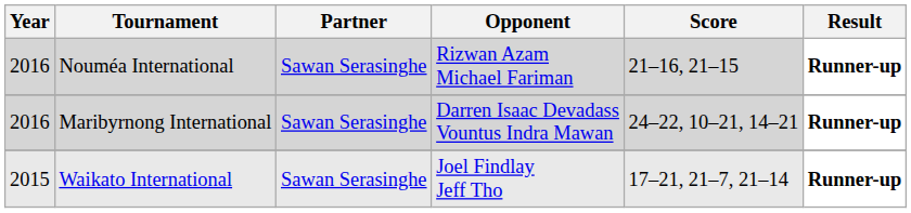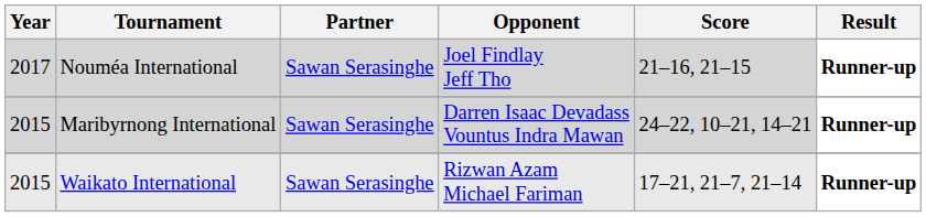 <table class="sortable wikitable" style="font-size: 90%;">
 <tr>
 <th>Year</th>
 <th>Tournament</th>
 <th>Partner</th>
 <th>Opponent</th>
 <th>Score</th>
 <th>Result</th>
 </tr>
 <tr style="background:#D5D5D5">
-<td align="center">2016</td>
+<td align="center">2017</td>
 <td align="left">Nouméa International</td>
 <td align="left"> <a href='#'>Sawan Serasinghe</a></td>
-<td align="left"> <a href='#'>Rizwan Azam</a> <br>  <a href='#'>Michael Fariman</a></td>
+<td align="left"> <a href='#'>Joel Findlay</a> <br>  <a href='#'>Jeff Tho</a></td>
 <td align="left">21–16, 21–15</td>
 <td style="text-align:left; background:white"> <strong>Runner-up</strong></td>
 </tr>
 <tr>
 </tr>
 <tr style="background:#D5D5D5">
-<td align="center">2016</td>
+<td align="center">2015</td>
 <td align="left">Maribyrnong International</td>
 <td align="left"> <a href='#'>Sawan Serasinghe</a></td>
 <td align="left"> <a href='#'>Darren Isaac Devadass</a> <br>  <a href='#'>Vountus Indra Mawan</a></td>
 <td align="left">24–22, 10–21, 14–21</td>
 <td style="text-align:left; background:white"> <strong>Runner-up</strong></td>
 </tr>
 <tr>
 </tr>
 <tr style="background:#E9E9E9">
 <td align="center">2015</td>
 <td align="left"><a href='#'>Waikato International</a></td>
 <td align="left"> <a href='#'>Sawan Serasinghe</a></td>
-<td align="left"> <a href='#'>Joel Findlay</a> <br>  <a href='#'>Jeff Tho</a></td>
+<td align="left"> <a href='#'>Rizwan Azam</a> <br>  <a href='#'>Michael Fariman</a></td>
 <td align="left">17–21, 21–7, 21–14</td>
 <td style="text-align:left; background:white"> <strong>Runner-up</strong></td>
 </tr>
 </table>
